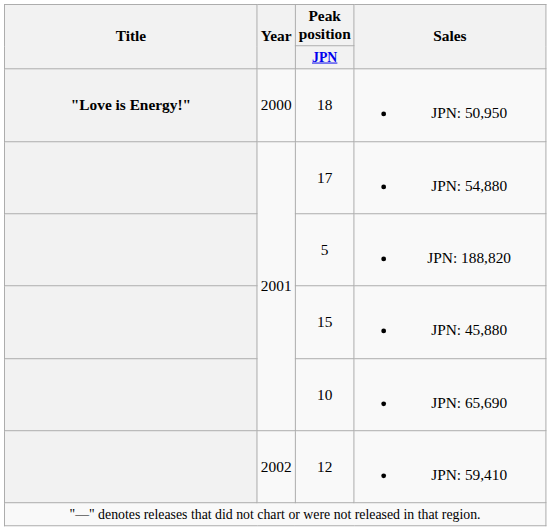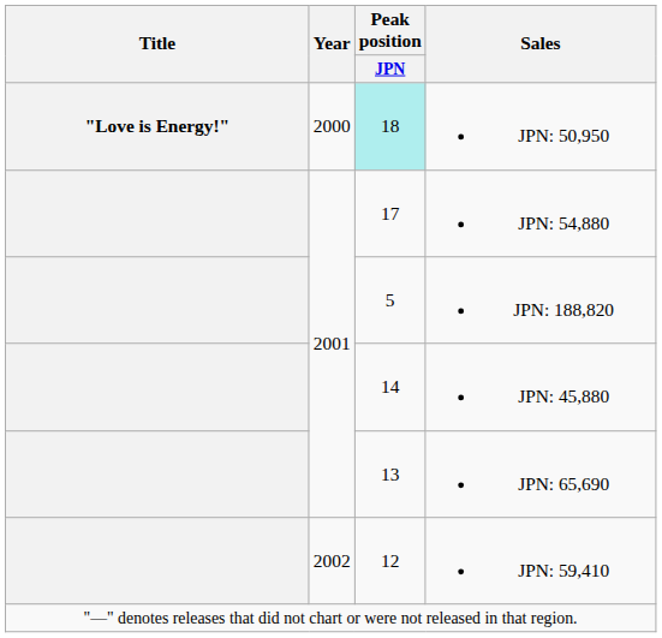 <table class="wikitable plainrowheaders" style="text-align:center" border="1">
 <tr>
 <th scope="col" rowspan="2" style="width:16em;">Title</th>
 <th scope="col" rowspan="2" style="width:2em;">Year</th>
 <th scope="col" colspan="1">Peak position</th>
 <th scope="col" rowspan="2" style="width:12em;">Sales</th>
 </tr>
 <tr>
 <th scope="col" style="width:3em;font-size:90%;"><a href='#'>JPN</a><br></th>
 </tr>
 <tr>
 <th scope="row">"Love is Energy!"</th>
 <td>2000</td>
-<td>18</td>
+<td style="background: paleturquoise;">18</td>
 <td><br><ul><li>JPN: 50,950</li></ul></td>
 </tr>
 <tr>
 <th scope="row"></th>
 <td rowspan="4">2001</td>
 <td>17</td>
 <td><br><ul><li>JPN: 54,880</li></ul></td>
 </tr>
 <tr>
 <th scope="row"></th>
 <td>5</td>
 <td><br><ul><li>JPN: 188,820</li></ul></td>
 </tr>
 <tr>
 <th scope="row"></th>
-<td>15</td>
+<td>14</td>
 <td><br><ul><li>JPN: 45,880</li></ul></td>
 </tr>
 <tr>
 <th scope="row"><br></th>
-<td>10</td>
+<td>13</td>
 <td><br><ul><li>JPN: 65,690</li></ul></td>
 </tr>
 <tr>
 <th scope="row"></th>
 <td>2002</td>
 <td>12</td>
 <td><br><ul><li>JPN: 59,410</li></ul></td>
 </tr>
 <tr>
 <td colspan="4" style="font-size:90%;">"—" denotes releases that did not chart or were not released in that region.</td>
 </tr>
 </table>
